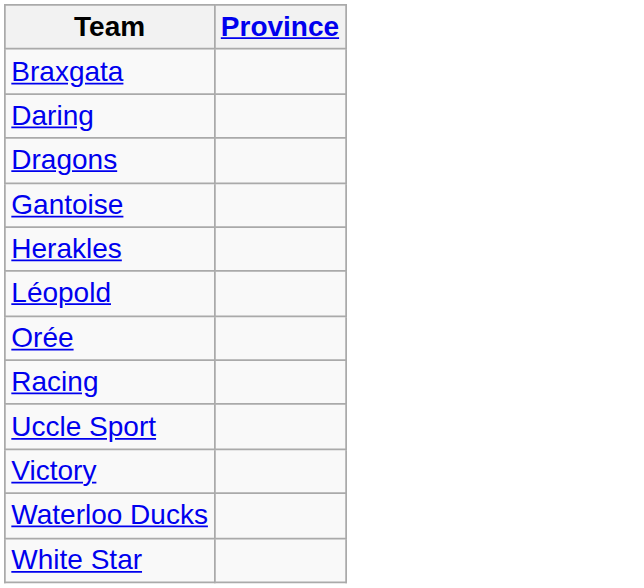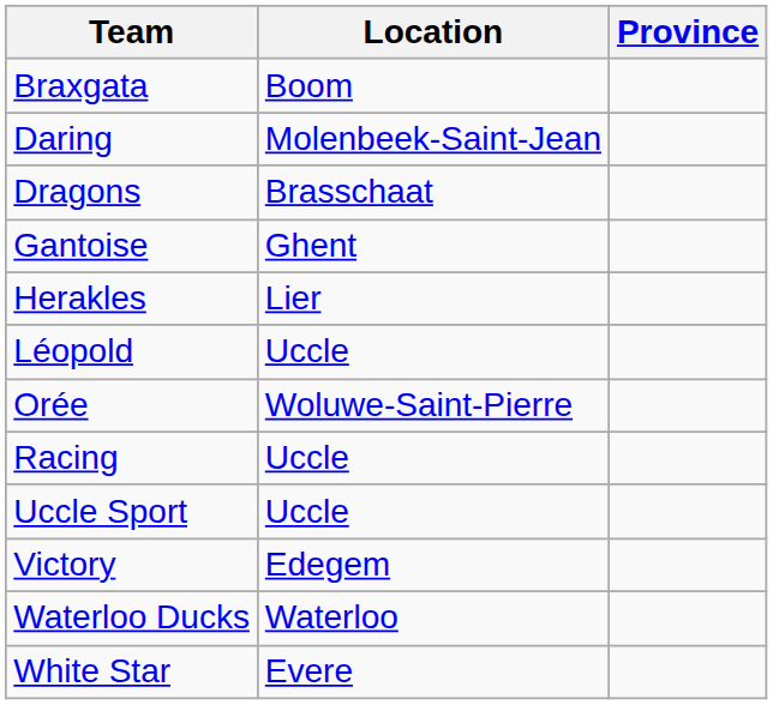 <table class="wikitable sortable">
 <tr>
 <th>Team</th>
+<th>Location</th>
 <th><a href='#'>Province</a></th>
 </tr>
 <tr>
 <td><a href='#'>Braxgata</a></td>
+<td><a href='#'>Boom</a></td>
 <td></td>
 </tr>
 <tr>
 <td><a href='#'>Daring</a></td>
+<td><a href='#'>Molenbeek-Saint-Jean</a></td>
 <td></td>
 </tr>
 <tr>
 <td><a href='#'>Dragons</a></td>
+<td><a href='#'>Brasschaat</a></td>
 <td></td>
 </tr>
 <tr>
 <td><a href='#'>Gantoise</a></td>
+<td><a href='#'>Ghent</a></td>
 <td></td>
 </tr>
 <tr>
 <td><a href='#'>Herakles</a></td>
+<td><a href='#'>Lier</a></td>
 <td></td>
 </tr>
 <tr>
 <td><a href='#'>Léopold</a></td>
+<td><a href='#'>Uccle</a></td>
 <td></td>
 </tr>
 <tr>
 <td><a href='#'>Orée</a></td>
+<td><a href='#'>Woluwe-Saint-Pierre</a></td>
 <td></td>
 </tr>
 <tr>
 <td><a href='#'>Racing</a></td>
+<td><a href='#'>Uccle</a></td>
 <td></td>
 </tr>
 <tr>
 <td><a href='#'>Uccle Sport</a></td>
+<td><a href='#'>Uccle</a></td>
 <td></td>
 </tr>
 <tr>
 <td><a href='#'>Victory</a></td>
+<td><a href='#'>Edegem</a></td>
 <td></td>
 </tr>
 <tr>
 <td><a href='#'>Waterloo Ducks</a></td>
+<td><a href='#'>Waterloo</a></td>
 <td></td>
 </tr>
 <tr>
 <td><a href='#'>White Star</a></td>
+<td><a href='#'>Evere</a></td>
 <td></td>
 </tr>
 </table>
